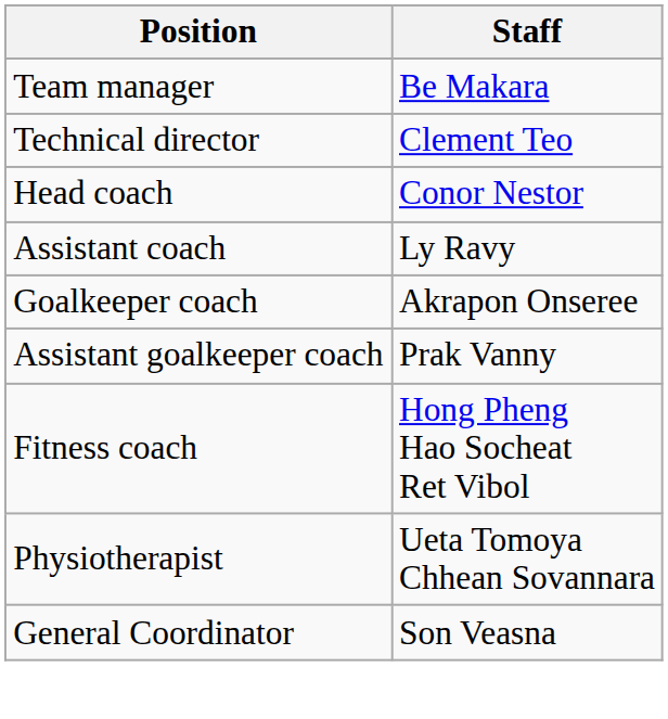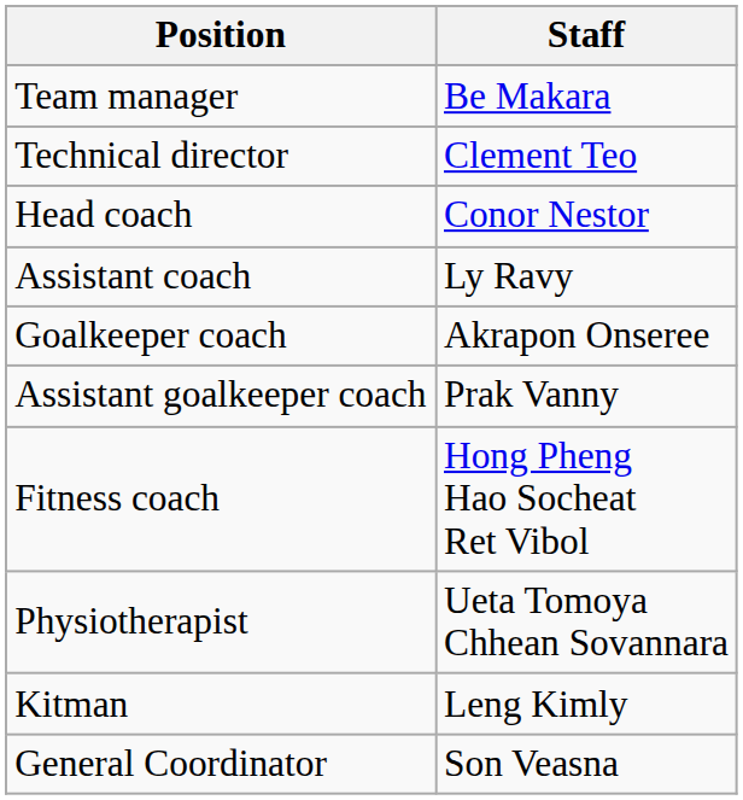 <table class="wikitable">
 <tr>
 <th>Position</th>
 <th>Staff</th>
 </tr>
 <tr>
 <td>Team manager</td>
 <td> <a href='#'>Be Makara</a></td>
 </tr>
 <tr>
 <td>Technical director</td>
 <td> <a href='#'>Clement Teo</a></td>
 </tr>
 <tr>
 <td>Head coach</td>
 <td> <a href='#'>Conor Nestor</a></td>
 </tr>
 <tr>
 <td>Assistant coach</td>
 <td> Ly Ravy</td>
 </tr>
 <tr>
 <td>Goalkeeper coach</td>
 <td> Akrapon Onseree</td>
 </tr>
 <tr>
 <td>Assistant goalkeeper coach</td>
 <td> Prak Vanny</td>
 </tr>
 <tr>
 <td>Fitness coach</td>
 <td> <a href='#'>Hong Pheng</a><br> Hao Socheat<br> Ret Vibol</td>
 </tr>
 <tr>
 <td>Physiotherapist</td>
 <td> Ueta Tomoya<br>  Chhean Sovannara</td>
 </tr>
 <tr>
+<td>Kitman</td>
+<td> Leng Kimly</td>
+</tr>
+<tr>
 <td>General Coordinator</td>
 <td> Son Veasna</td>
 </tr>
 </table>
